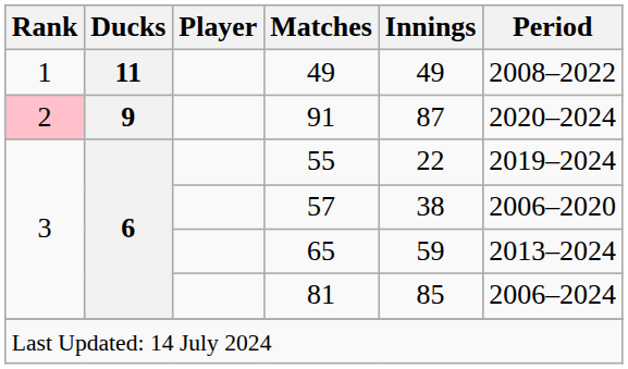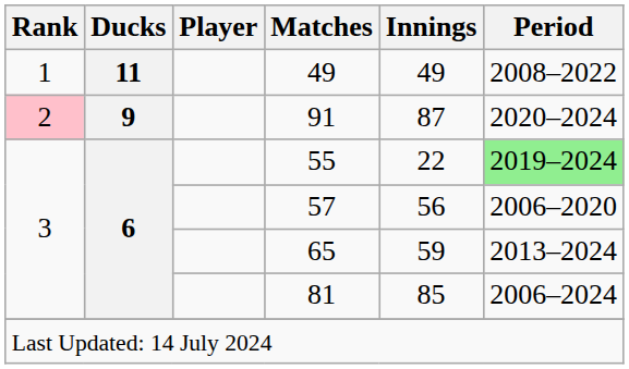 <table class="wikitable sortable">
 <tr>
 <th scope=col>Rank</th>
 <th scope=col>Ducks</th>
 <th scope=col>Player</th>
 <th scope=col>Matches</th>
 <th scope=col>Innings</th>
 <th scope=col>Period</th>
 </tr>
 <tr>
 <td align=center>1</td>
 <th scope=row style=text-align:center;>11</th>
 <td></td>
 <td align=center>49</td>
 <td align=center>49</td>
 <td>2008–2022</td>
 </tr>
 <tr>
 <td align=center style="background: pink;">2</td>
 <th scope=row style=text-align:center;>9</th>
 <td></td>
 <td align=center>91</td>
 <td align=center>87</td>
 <td>2020–2024</td>
 </tr>
 <tr>
 <td align=center rowspan=4>3</td>
 <th scope=row style=text-align:center; rowspan=4>6</th>
 <td></td>
 <td align=center>55</td>
 <td align=center>22</td>
-<td>2019–2024</td>
+<td style="background: lightgreen;">2019–2024</td>
 </tr>
 <tr>
 <td></td>
 <td align=center>57</td>
-<td align=center>38</td>
+<td align=center>56</td>
 <td>2006–2020</td>
 </tr>
 <tr>
 <td></td>
 <td align=center>65</td>
 <td align=center>59</td>
 <td>2013–2024</td>
 </tr>
 <tr>
 <td></td>
 <td align=center>81</td>
 <td align=center>85</td>
 <td>2006–2024</td>
 </tr>
 <tr>
 </tr>
 <tr class=sortbottom>
 <td colspan=6><small>Last Updated: 14 July 2024</small></td>
 </tr>
 </table>
